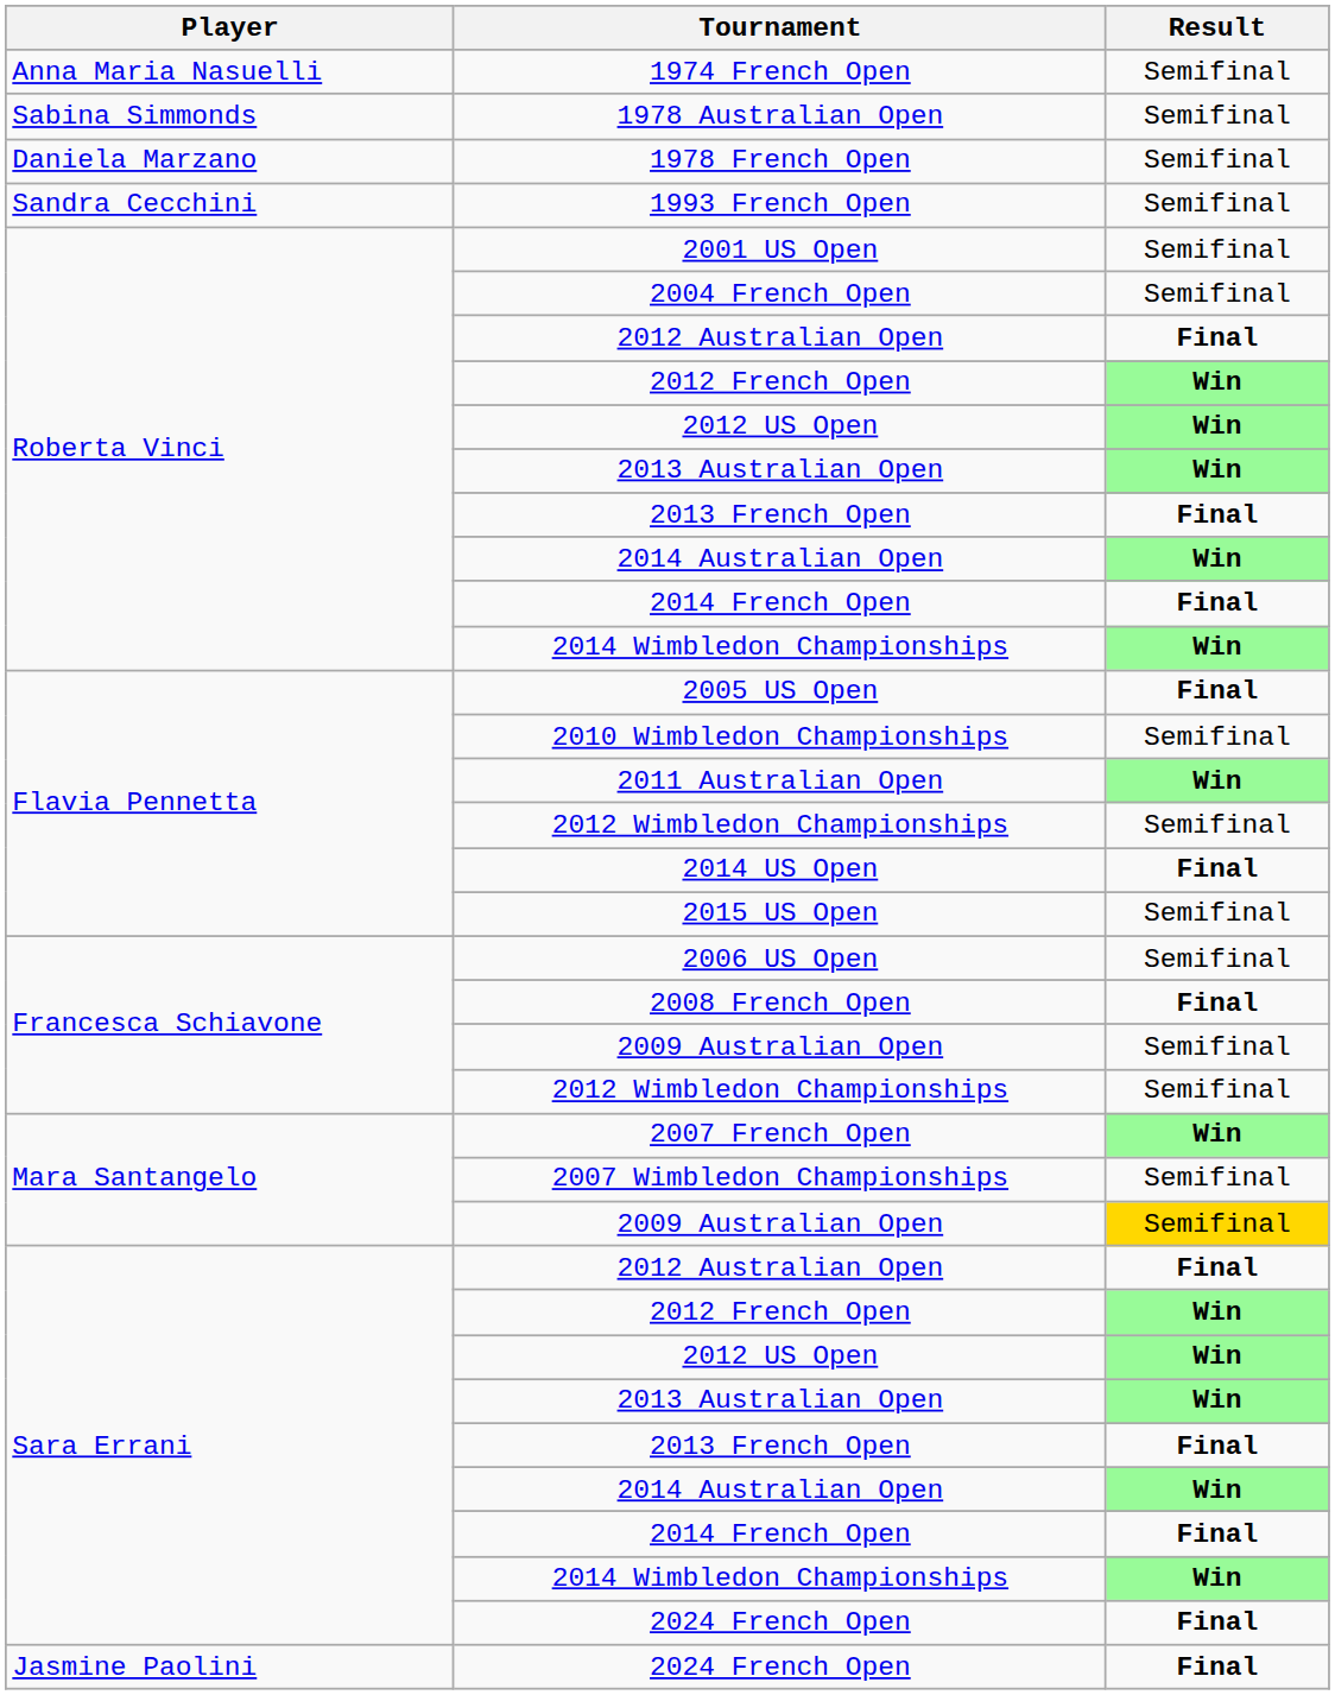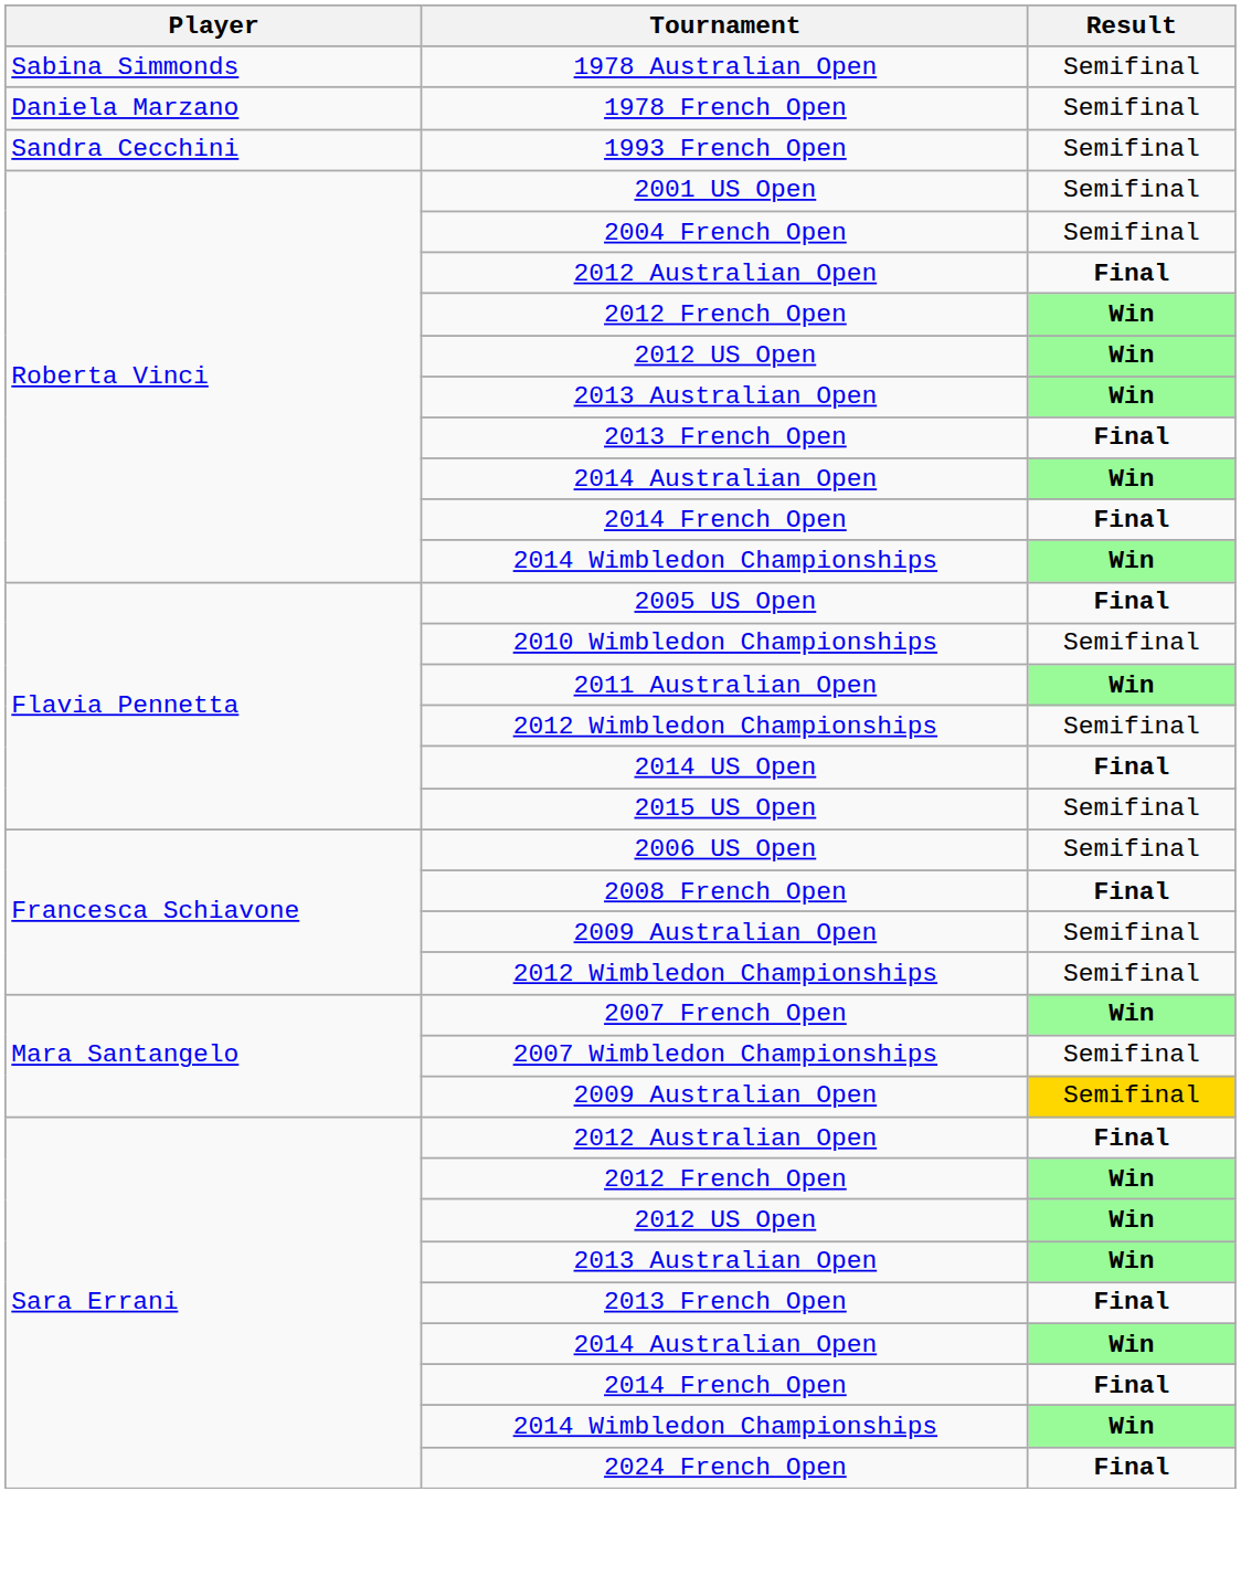 <table class="wikitable" width=40% style="font-size:100%; text-align:center;">
 <tr>
 <th>Player</th>
 <th>Tournament</th>
 <th>Result</th>
-</tr>
-<tr>
-<td align=left><a href='#'>Anna Maria Nasuelli</a></td>
-<td><a href='#'>1974 French Open</a></td>
-<td>Semifinal</td>
 </tr>
 <tr>
 <td align=left><a href='#'>Sabina Simmonds</a></td>
 <td><a href='#'>1978 Australian Open</a></td>
 <td>Semifinal</td>
 </tr>
 <tr>
 <td align=left><a href='#'>Daniela Marzano</a></td>
 <td><a href='#'>1978 French Open</a></td>
 <td>Semifinal</td>
 </tr>
 <tr>
 <td align=left><a href='#'>Sandra Cecchini</a></td>
 <td><a href='#'>1993 French Open</a></td>
 <td>Semifinal</td>
 </tr>
 <tr>
 <td align=left rowspan=10><a href='#'>Roberta Vinci</a></td>
 <td><a href='#'>2001 US Open</a></td>
 <td>Semifinal</td>
 </tr>
 <tr>
 <td><a href='#'>2004 French Open</a></td>
 <td>Semifinal</td>
 </tr>
 <tr>
 <td><a href='#'>2012 Australian Open</a></td>
 <td><strong>Final</strong></td>
 </tr>
 <tr>
 <td><a href='#'>2012 French Open</a></td>
 <td bgcolor=palegreen><strong>Win</strong></td>
 </tr>
 <tr>
 <td><a href='#'>2012 US Open</a></td>
 <td bgcolor=palegreen><strong>Win</strong></td>
 </tr>
 <tr>
 <td><a href='#'>2013 Australian Open</a></td>
 <td bgcolor=palegreen><strong>Win</strong></td>
 </tr>
 <tr>
 <td><a href='#'>2013 French Open</a></td>
 <td><strong>Final</strong></td>
 </tr>
 <tr>
 <td><a href='#'>2014 Australian Open</a></td>
 <td bgcolor=palegreen><strong>Win</strong></td>
 </tr>
 <tr>
 <td><a href='#'>2014 French Open</a></td>
 <td><strong>Final</strong></td>
 </tr>
 <tr>
 <td><a href='#'>2014 Wimbledon Championships</a></td>
 <td bgcolor=palegreen><strong>Win</strong></td>
 </tr>
 <tr>
 <td align=left rowspan=6><a href='#'>Flavia Pennetta</a></td>
 <td><a href='#'>2005 US Open</a></td>
 <td><strong>Final</strong></td>
 </tr>
 <tr>
 <td><a href='#'>2010 Wimbledon Championships</a></td>
 <td>Semifinal</td>
 </tr>
 <tr>
 <td><a href='#'>2011 Australian Open</a></td>
 <td bgcolor=palegreen><strong>Win</strong></td>
 </tr>
 <tr>
 <td><a href='#'>2012 Wimbledon Championships</a></td>
 <td>Semifinal</td>
 </tr>
 <tr>
 <td><a href='#'>2014 US Open</a></td>
 <td><strong>Final</strong></td>
 </tr>
 <tr>
 <td><a href='#'>2015 US Open</a></td>
 <td>Semifinal</td>
 </tr>
 <tr>
 <td align=left rowspan=4><a href='#'>Francesca Schiavone</a></td>
 <td><a href='#'>2006 US Open</a></td>
 <td>Semifinal</td>
 </tr>
 <tr>
 <td><a href='#'>2008 French Open</a></td>
 <td><strong>Final</strong></td>
 </tr>
 <tr>
 <td><a href='#'>2009 Australian Open</a></td>
 <td>Semifinal</td>
 </tr>
 <tr>
 <td><a href='#'>2012 Wimbledon Championships</a></td>
 <td>Semifinal</td>
 </tr>
 <tr>
 <td align=left rowspan=3><a href='#'>Mara Santangelo</a></td>
 <td><a href='#'>2007 French Open</a></td>
 <td bgcolor=palegreen><strong>Win</strong></td>
 </tr>
 <tr>
 <td><a href='#'>2007 Wimbledon Championships</a></td>
 <td>Semifinal</td>
 </tr>
 <tr>
 <td><a href='#'>2009 Australian Open</a></td>
 <td style="background: gold;">Semifinal</td>
 </tr>
 <tr>
 <td align=left rowspan=9><a href='#'>Sara Errani</a></td>
 <td><a href='#'>2012 Australian Open</a></td>
 <td><strong>Final</strong></td>
 </tr>
 <tr>
 <td><a href='#'>2012 French Open</a></td>
 <td bgcolor=palegreen><strong>Win</strong></td>
 </tr>
 <tr>
 <td><a href='#'>2012 US Open</a></td>
 <td bgcolor=palegreen><strong>Win</strong></td>
 </tr>
 <tr>
 <td><a href='#'>2013 Australian Open</a></td>
 <td bgcolor=palegreen><strong>Win</strong></td>
 </tr>
 <tr>
 <td><a href='#'>2013 French Open</a></td>
 <td><strong>Final</strong></td>
 </tr>
 <tr>
 <td><a href='#'>2014 Australian Open</a></td>
 <td bgcolor=palegreen><strong>Win</strong></td>
 </tr>
 <tr>
 <td><a href='#'>2014 French Open</a></td>
 <td><strong>Final</strong></td>
 </tr>
 <tr>
 <td><a href='#'>2014 Wimbledon Championships</a></td>
 <td bgcolor=palegreen><strong>Win</strong></td>
 </tr>
 <tr>
 <td><a href='#'>2024 French Open</a></td>
 <td><strong>Final</strong></td>
 </tr>
-<tr>
-<td align=left><a href='#'>Jasmine Paolini</a></td>
-<td><a href='#'>2024 French Open</a></td>
-<td><strong>Final</strong></td>
-</tr>
 </table>
